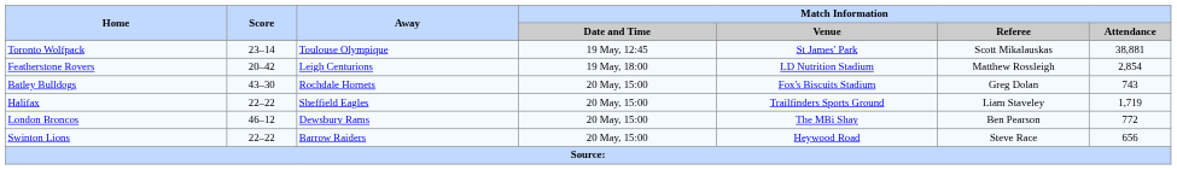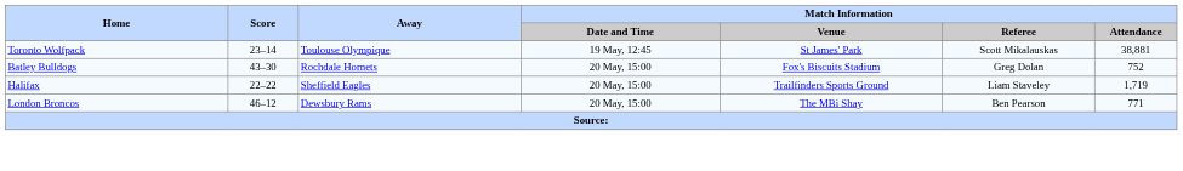 <table border="1" cellpadding="3" cellspacing="0" style="border-collapse:collapse; font-size:90%; text-align:center; width:100%;">
 <tr style="background:#c1d8ff;">
 <th rowspan="2" style="width:19%;">Home</th>
 <th rowspan="2" style="width:6%;">Score</th>
 <th rowspan="2" style="width:19%;">Away</th>
 <th colspan=4>Match Information</th>
 </tr>
 <tr style="background:#ccc;">
 <th width=17%>Date and Time</th>
 <th width=19%>Venue</th>
 <th width=13%>Referee</th>
 <th width=7%>Attendance</th>
 </tr>
 <tr style="background:#f5faff;">
 <td align=left> <a href='#'>Toronto Wolfpack</a></td>
 <td>23–14</td>
 <td align=left> <a href='#'>Toulouse Olympique</a></td>
 <td>19 May, 12:45</td>
 <td><a href='#'>St James' Park</a></td>
 <td>Scott Mikalauskas</td>
 <td>38,881</td>
 </tr>
 <tr style="background:#f5faff;">
-<td align=left> <a href='#'>Featherstone Rovers</a></td>
-<td>20–42</td>
-<td align=left> <a href='#'>Leigh Centurions</a></td>
-<td>19 May, 18:00</td>
-<td><a href='#'>LD Nutrition Stadium</a></td>
-<td>Matthew Rossleigh</td>
-<td>2,854</td>
-</tr>
-<tr style="background:#f5faff;">
 <td align=left> <a href='#'>Batley Bulldogs</a></td>
 <td>43–30</td>
 <td align=left> <a href='#'>Rochdale Hornets</a></td>
 <td>20 May, 15:00</td>
 <td><a href='#'>Fox's Biscuits Stadium</a></td>
 <td>Greg Dolan</td>
-<td>743</td>
+<td>752</td>
 </tr>
 <tr style="background:#f5faff;">
 <td align=left> <a href='#'>Halifax</a></td>
 <td>22–22</td>
 <td align=left> <a href='#'>Sheffield Eagles</a></td>
 <td>20 May, 15:00</td>
 <td><a href='#'>Trailfinders Sports Ground</a></td>
 <td>Liam Staveley</td>
 <td>1,719</td>
 </tr>
 <tr style="background:#f5faff;">
 <td align=left> <a href='#'>London Broncos</a></td>
 <td>46–12 </td>
 <td align=left> <a href='#'>Dewsbury Rams</a></td>
 <td>20 May, 15:00</td>
 <td><a href='#'>The MBi Shay</a></td>
 <td>Ben Pearson</td>
-<td>772</td>
-</tr>
-<tr style="background:#f5faff;">
-<td align=left> <a href='#'>Swinton Lions</a></td>
-<td>22–22</td>
-<td align=left> <a href='#'>Barrow Raiders</a></td>
-<td>20 May, 15:00</td>
-<td><a href='#'>Heywood Road</a></td>
-<td>Steve Race</td>
-<td>656</td>
+<td>771</td>
 </tr>
 <tr style="background:#c1d8ff;">
 <th colspan=7>Source:</th>
 </tr>
 </table>
